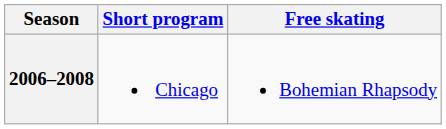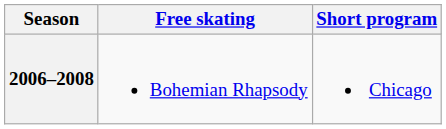 <table class=wikitable style=text-align:center>
 <tr>
 <th>Season</th>
+<th><a href='#'>Free skating</a></th>
 <th><a href='#'>Short program</a></th>
-<th><a href='#'>Free skating</a></th>
 </tr>
 <tr>
 <th>2006–2008 <br> </th>
+<td><br><ul><li><a href='#'>Bohemian Rhapsody</a> <br></li></ul></td>
 <td><br><ul><li><a href='#'>Chicago</a><br></li></ul></td>
-<td><br><ul><li><a href='#'>Bohemian Rhapsody</a> <br></li></ul></td>
 </tr>
 </table>
